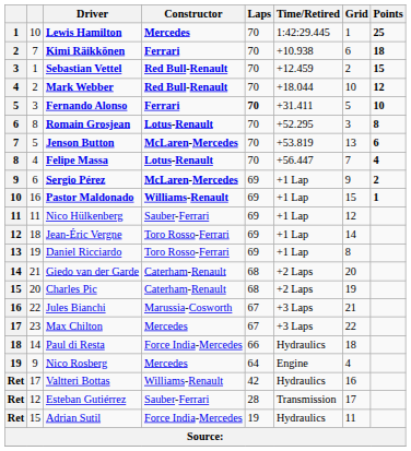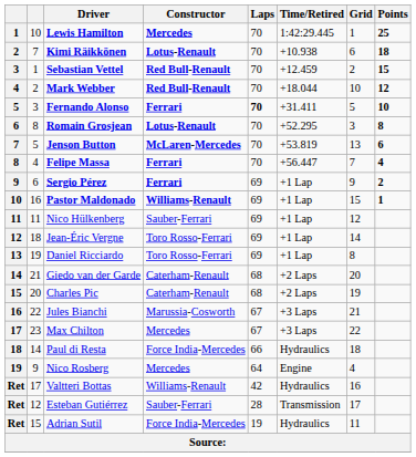 <table class="wikitable" style="font-size: 85%">
 <tr>
 <th></th>
 <th></th>
 <th>Driver</th>
 <th>Constructor</th>
 <th>Laps</th>
 <th>Time/Retired</th>
 <th>Grid</th>
 <th>Points</th>
 </tr>
 <tr>
 <th>1</th>
 <td align="center">10</td>
 <td><strong> <a href='#'>Lewis Hamilton</a></strong></td>
 <td><strong><a href='#'>Mercedes</a></strong></td>
 <td>70</td>
 <td>1:42:29.445</td>
 <td>1</td>
 <td><strong>25</strong></td>
 </tr>
 <tr>
 <th>2</th>
 <td align="center">7</td>
 <td><strong> <a href='#'>Kimi Räikkönen</a></strong></td>
-<td><strong><a href='#'>Ferrari</a></strong></td>
+<td><strong><a href='#'>Lotus</a>-<a href='#'>Renault</a></strong></td>
 <td>70</td>
 <td>+10.938</td>
 <td>6</td>
 <td><strong>18</strong></td>
 </tr>
 <tr>
 <th>3</th>
 <td align="center">1</td>
 <td><strong> <a href='#'>Sebastian Vettel</a></strong></td>
 <td><strong><a href='#'>Red Bull</a>-<a href='#'>Renault</a></strong></td>
 <td>70</td>
 <td>+12.459</td>
 <td>2</td>
 <td><strong>15</strong></td>
 </tr>
 <tr>
 <th>4</th>
 <td align="center">2</td>
 <td><strong> <a href='#'>Mark Webber</a></strong></td>
 <td><strong><a href='#'>Red Bull</a>-<a href='#'>Renault</a></strong></td>
 <td>70</td>
 <td>+18.044</td>
 <td>10</td>
 <td><strong>12</strong></td>
 </tr>
 <tr ≤>
 <th>5</th>
 <td align="center">3</td>
 <td><strong> <a href='#'>Fernando Alonso</a></strong></td>
 <td><strong><a href='#'>Ferrari</a></strong></td>
 <td><strong>70</strong></td>
 <td>+31.411</td>
 <td>5</td>
 <td><strong>10</strong></td>
 </tr>
 <tr>
 <th>6</th>
 <td align="center">8</td>
 <td><strong> <a href='#'>Romain Grosjean</a></strong></td>
 <td><strong><a href='#'>Lotus</a>-<a href='#'>Renault</a></strong></td>
 <td>70</td>
 <td>+52.295</td>
 <td>3</td>
 <td><strong>8</strong></td>
 </tr>
 <tr>
 <th>7</th>
 <td align="center">5</td>
 <td><strong> <a href='#'>Jenson Button</a></strong></td>
 <td><strong><a href='#'>McLaren</a>-<a href='#'>Mercedes</a></strong></td>
 <td>70</td>
 <td>+53.819</td>
 <td>13</td>
 <td><strong>6</strong></td>
 </tr>
 <tr>
 <th>8</th>
 <td align="center">4</td>
 <td><strong> <a href='#'>Felipe Massa</a></strong></td>
-<td><strong><a href='#'>Lotus</a>-<a href='#'>Renault</a></strong></td>
+<td><strong><a href='#'>Ferrari</a></strong></td>
 <td>70</td>
 <td>+56.447</td>
 <td>7</td>
 <td><strong>4</strong></td>
 </tr>
 <tr>
 <th>9</th>
 <td align="center">6</td>
 <td><strong> <a href='#'>Sergio Pérez</a></strong></td>
-<td><strong><a href='#'>McLaren</a>-<a href='#'>Mercedes</a></strong></td>
+<td><strong><a href='#'>Ferrari</a></strong></td>
 <td>69</td>
 <td>+1 Lap</td>
 <td>9</td>
 <td><strong>2</strong></td>
 </tr>
 <tr>
 <th>10</th>
 <td align="center">16</td>
 <td><strong> <a href='#'>Pastor Maldonado</a></strong></td>
 <td><strong><a href='#'>Williams</a>-<a href='#'>Renault</a></strong></td>
 <td>69</td>
 <td>+1 Lap</td>
 <td>15</td>
 <td><strong>1</strong></td>
 </tr>
 <tr>
 <th>11</th>
 <td align="center">11</td>
 <td> <a href='#'>Nico Hülkenberg</a></td>
 <td><a href='#'>Sauber</a>-<a href='#'>Ferrari</a></td>
 <td>69</td>
 <td>+1 Lap</td>
 <td>12</td>
 <td></td>
 </tr>
 <tr>
 <th>12</th>
 <td align="center">18</td>
 <td> <a href='#'>Jean-Éric Vergne</a></td>
 <td><a href='#'>Toro Rosso</a>-<a href='#'>Ferrari</a></td>
 <td>69</td>
 <td>+1 Lap</td>
 <td>14</td>
 <td></td>
 </tr>
 <tr>
 <th>13</th>
 <td align="center">19</td>
 <td> <a href='#'>Daniel Ricciardo</a></td>
 <td><a href='#'>Toro Rosso</a>-<a href='#'>Ferrari</a></td>
 <td>69</td>
 <td>+1 Lap</td>
 <td>8</td>
 <td></td>
 </tr>
 <tr>
 <th>14</th>
 <td align="center">21</td>
 <td> <a href='#'>Giedo van der Garde</a></td>
 <td><a href='#'>Caterham</a>-<a href='#'>Renault</a></td>
 <td>68</td>
 <td>+2 Laps</td>
 <td>20</td>
 <td></td>
 </tr>
 <tr>
 <th>15</th>
 <td align="center">20</td>
 <td> <a href='#'>Charles Pic</a></td>
 <td><a href='#'>Caterham</a>-<a href='#'>Renault</a></td>
 <td>68</td>
 <td>+2 Laps</td>
 <td>19</td>
 <td></td>
 </tr>
 <tr>
 <th>16</th>
 <td align="center">22</td>
 <td> <a href='#'>Jules Bianchi</a></td>
 <td><a href='#'>Marussia</a>-<a href='#'>Cosworth</a></td>
 <td>67</td>
 <td>+3 Laps</td>
 <td>21</td>
 <td></td>
 </tr>
 <tr>
 <th>17</th>
 <td align="center">23</td>
 <td> <a href='#'>Max Chilton</a></td>
 <td><a href='#'>Mercedes</a></td>
 <td>67</td>
 <td>+3 Laps</td>
 <td>22</td>
 <td></td>
 </tr>
 <tr>
 <th>18</th>
 <td align="center">14</td>
 <td> <a href='#'>Paul di Resta</a></td>
 <td><a href='#'>Force India</a>-<a href='#'>Mercedes</a></td>
 <td>66</td>
 <td>Hydraulics</td>
 <td>18</td>
 <td></td>
 </tr>
 <tr>
 <th>19</th>
 <td align="center">9</td>
 <td> <a href='#'>Nico Rosberg</a></td>
 <td><a href='#'>Mercedes</a></td>
 <td>64</td>
 <td>Engine</td>
 <td>4</td>
 <td></td>
 </tr>
 <tr>
 <th>Ret</th>
 <td align="center">17</td>
 <td> <a href='#'>Valtteri Bottas</a></td>
 <td><a href='#'>Williams</a>-<a href='#'>Renault</a></td>
 <td>42</td>
 <td>Hydraulics</td>
 <td>16</td>
 <td></td>
 </tr>
 <tr>
 <th>Ret</th>
 <td align="center">12</td>
 <td> <a href='#'>Esteban Gutiérrez</a></td>
 <td><a href='#'>Sauber</a>-<a href='#'>Ferrari</a></td>
 <td>28</td>
 <td>Transmission</td>
 <td>17</td>
 <td></td>
 </tr>
 <tr>
 <th>Ret</th>
 <td align="center">15</td>
 <td> <a href='#'>Adrian Sutil</a></td>
 <td><a href='#'>Force India</a>-<a href='#'>Mercedes</a></td>
 <td>19</td>
 <td>Hydraulics</td>
 <td>11</td>
 <td></td>
 </tr>
 <tr>
 <th colspan="8">Source:</th>
 </tr>
 <tr>
 </tr>
 </table>
